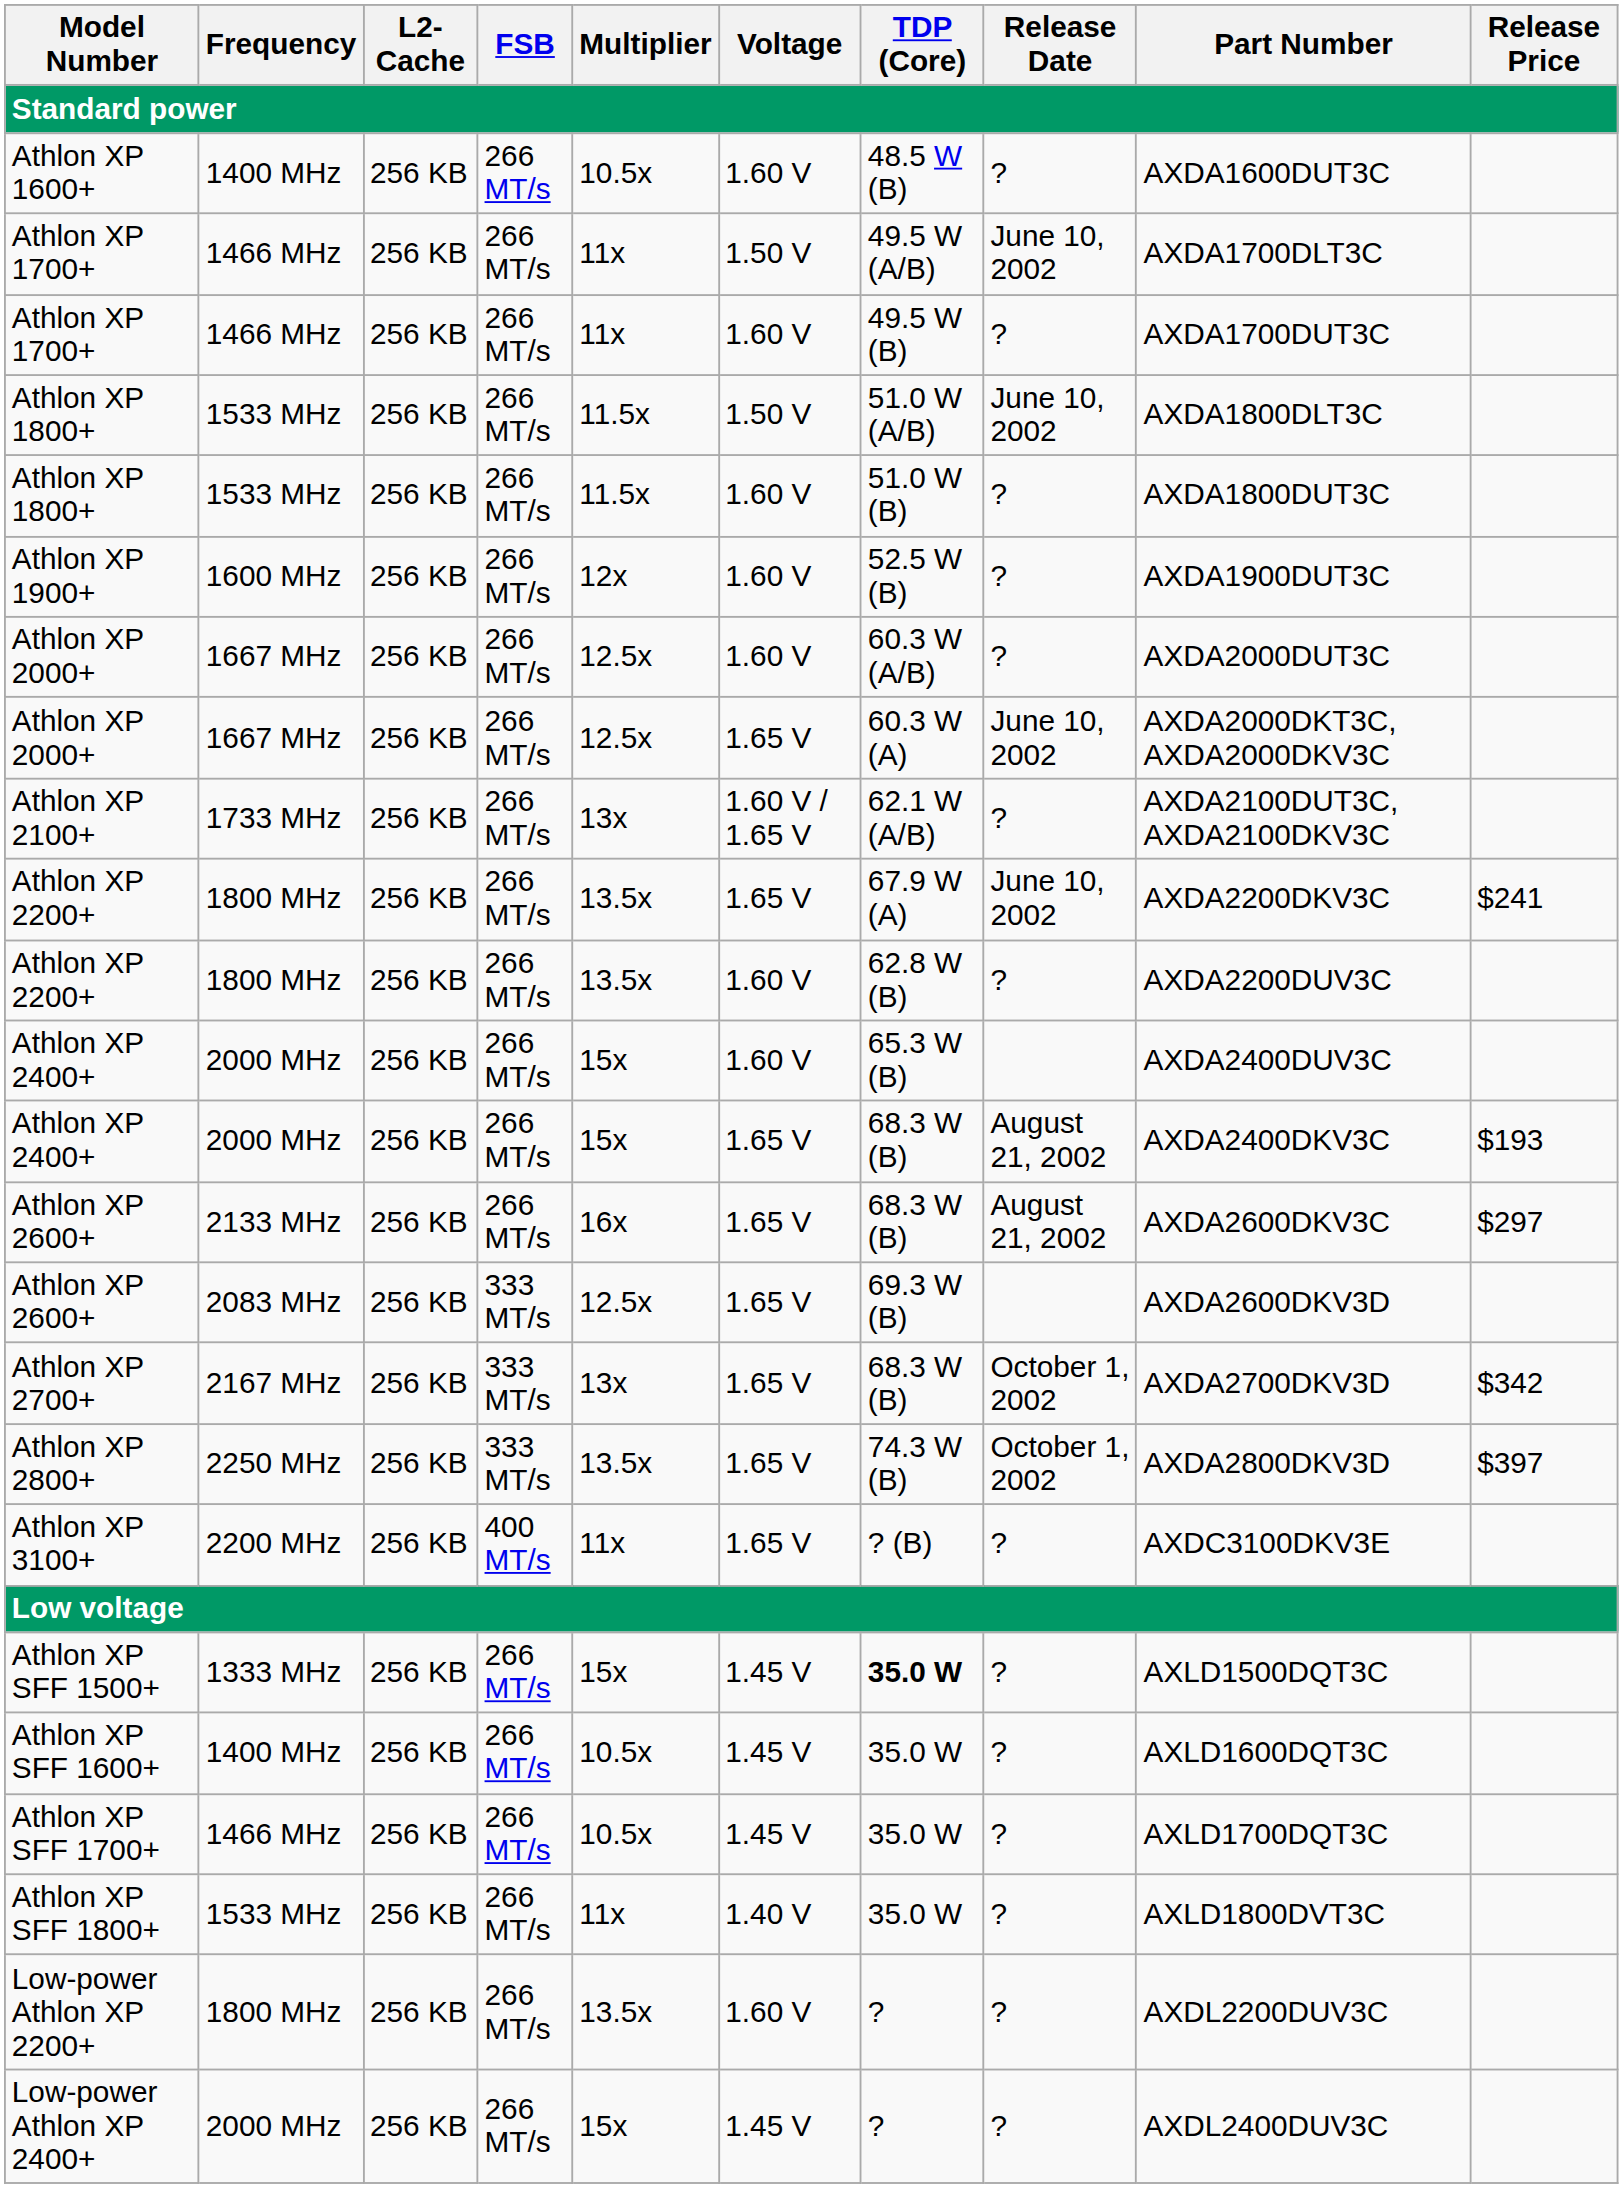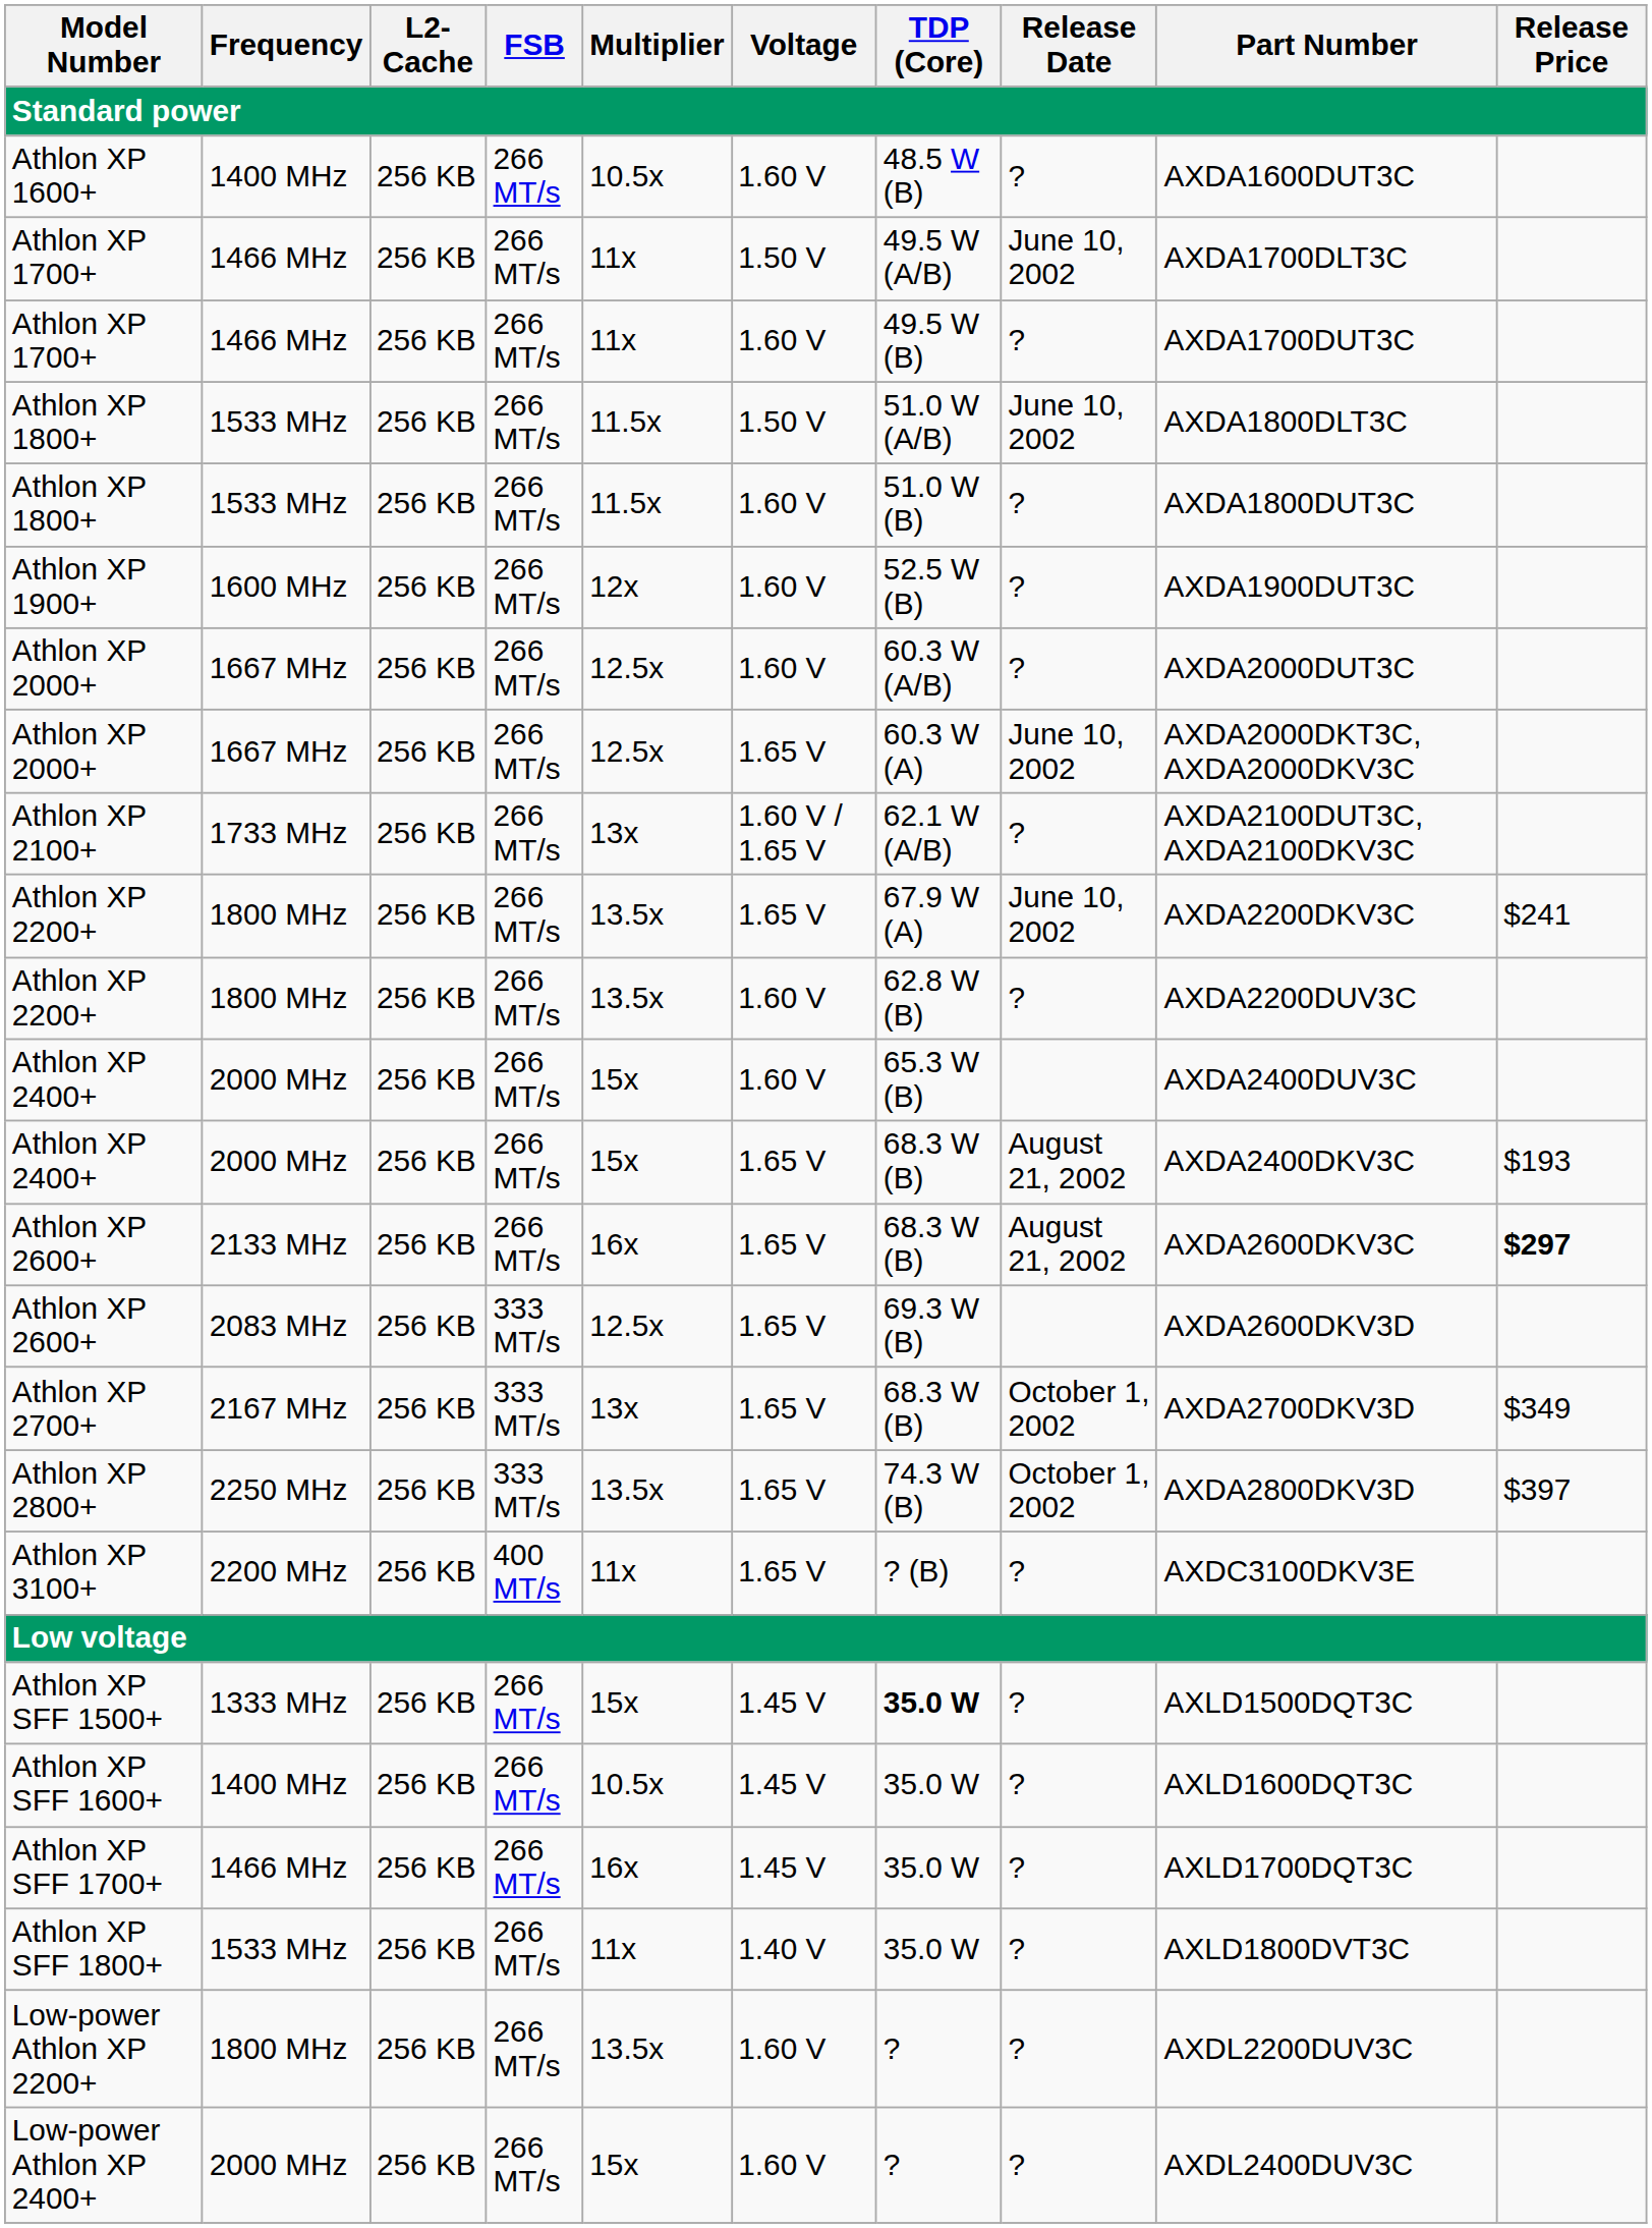 <table class="wikitable">
 <tr>
 <th>Model Number</th>
 <th>Frequency</th>
 <th>L2-Cache</th>
 <th><a href='#'>FSB</a></th>
 <th>Multiplier</th>
 <th>Voltage</th>
 <th><a href='#'>TDP</a> (Core)</th>
 <th>Release Date</th>
 <th>Part Number</th>
 <th>Release Price</th>
 </tr>
 <tr>
 <td align="left" colspan="10" style="background:#009966;color: white"><strong>Standard power</strong></td>
 </tr>
 <tr>
 <td>Athlon XP 1600+</td>
 <td>1400 MHz</td>
 <td>256 KB</td>
 <td>266 <a href='#'>MT/s</a></td>
 <td>10.5x</td>
 <td>1.60 V</td>
 <td>48.5 <a href='#'>W</a> (B)</td>
 <td>?</td>
 <td>AXDA1600DUT3C</td>
 <td></td>
 </tr>
 <tr>
 <td>Athlon XP 1700+</td>
 <td>1466 MHz</td>
 <td>256 KB</td>
 <td>266 MT/s</td>
 <td>11x</td>
 <td>1.50 V</td>
 <td>49.5 W (A/B)</td>
 <td>June 10, 2002</td>
 <td>AXDA1700DLT3C</td>
 <td></td>
 </tr>
 <tr>
 <td>Athlon XP 1700+</td>
 <td>1466 MHz</td>
 <td>256 KB</td>
 <td>266 MT/s</td>
 <td>11x</td>
 <td>1.60 V</td>
 <td>49.5 W (B)</td>
 <td>?</td>
 <td>AXDA1700DUT3C</td>
 <td></td>
 </tr>
 <tr>
 <td>Athlon XP 1800+</td>
 <td>1533 MHz</td>
 <td>256 KB</td>
 <td>266 MT/s</td>
 <td>11.5x</td>
 <td>1.50 V</td>
 <td>51.0 W (A/B)</td>
 <td>June 10, 2002</td>
 <td>AXDA1800DLT3C</td>
 <td></td>
 </tr>
 <tr>
 <td>Athlon XP 1800+</td>
 <td>1533 MHz</td>
 <td>256 KB</td>
 <td>266 MT/s</td>
 <td>11.5x</td>
 <td>1.60 V</td>
 <td>51.0 W (B)</td>
 <td>?</td>
 <td>AXDA1800DUT3C</td>
 <td></td>
 </tr>
 <tr>
 <td>Athlon XP 1900+</td>
 <td>1600 MHz</td>
 <td>256 KB</td>
 <td>266 MT/s</td>
 <td>12x</td>
 <td>1.60 V</td>
 <td>52.5 W (B)</td>
 <td>?</td>
 <td>AXDA1900DUT3C</td>
 <td></td>
 </tr>
 <tr>
 <td>Athlon XP 2000+</td>
 <td>1667 MHz</td>
 <td>256 KB</td>
 <td>266 MT/s</td>
 <td>12.5x</td>
 <td>1.60 V</td>
 <td>60.3 W (A/B)</td>
 <td>?</td>
 <td>AXDA2000DUT3C</td>
 <td></td>
 </tr>
 <tr>
 <td>Athlon XP 2000+</td>
 <td>1667 MHz</td>
 <td>256 KB</td>
 <td>266 MT/s</td>
 <td>12.5x</td>
 <td>1.65 V</td>
 <td>60.3 W (A)</td>
 <td>June 10, 2002</td>
 <td>AXDA2000DKT3C, AXDA2000DKV3C</td>
 <td></td>
 </tr>
 <tr>
 <td>Athlon XP 2100+</td>
 <td>1733 MHz</td>
 <td>256 KB</td>
 <td>266 MT/s</td>
 <td>13x</td>
 <td>1.60 V / 1.65 V</td>
 <td>62.1 W (A/B)</td>
 <td>?</td>
 <td>AXDA2100DUT3C, AXDA2100DKV3C</td>
 <td></td>
 </tr>
 <tr>
 <td>Athlon XP 2200+</td>
 <td>1800 MHz</td>
 <td>256 KB</td>
 <td>266 MT/s</td>
 <td>13.5x</td>
 <td>1.65 V</td>
 <td>67.9 W (A)</td>
 <td>June 10, 2002</td>
 <td>AXDA2200DKV3C</td>
 <td>$241</td>
 </tr>
 <tr>
 <td>Athlon XP 2200+</td>
 <td>1800 MHz</td>
 <td>256 KB</td>
 <td>266 MT/s</td>
 <td>13.5x</td>
 <td>1.60 V</td>
 <td>62.8 W (B)</td>
 <td>?</td>
 <td>AXDA2200DUV3C</td>
 <td></td>
 </tr>
 <tr>
 <td>Athlon XP 2400+</td>
 <td>2000 MHz</td>
 <td>256 KB</td>
 <td>266 MT/s</td>
 <td>15x</td>
 <td>1.60 V</td>
 <td>65.3 W (B)</td>
 <td></td>
 <td>AXDA2400DUV3C</td>
 <td></td>
 </tr>
 <tr>
 <td>Athlon XP 2400+</td>
 <td>2000 MHz</td>
 <td>256 KB</td>
 <td>266 MT/s</td>
 <td>15x</td>
 <td>1.65 V</td>
 <td>68.3 W (B)</td>
 <td>August 21, 2002</td>
 <td>AXDA2400DKV3C</td>
 <td>$193</td>
 </tr>
 <tr>
 <td>Athlon XP 2600+</td>
 <td>2133 MHz</td>
 <td>256 KB</td>
 <td>266 MT/s</td>
 <td>16x</td>
 <td>1.65 V</td>
 <td>68.3 W (B)</td>
 <td>August 21, 2002</td>
 <td>AXDA2600DKV3C</td>
-<td>$297</td>
+<td><strong>$297</strong></td>
 </tr>
 <tr>
 <td>Athlon XP 2600+</td>
 <td>2083 MHz</td>
 <td>256 KB</td>
 <td>333 MT/s</td>
 <td>12.5x</td>
 <td>1.65 V</td>
 <td>69.3 W (B)</td>
 <td></td>
 <td>AXDA2600DKV3D</td>
 <td></td>
 </tr>
 <tr>
 <td>Athlon XP 2700+</td>
 <td>2167 MHz</td>
 <td>256 KB</td>
 <td>333 MT/s</td>
 <td>13x</td>
 <td>1.65 V</td>
 <td>68.3 W (B)</td>
 <td>October 1, 2002</td>
 <td>AXDA2700DKV3D</td>
-<td>$342</td>
+<td>$349</td>
 </tr>
 <tr>
 <td>Athlon XP 2800+</td>
 <td>2250 MHz</td>
 <td>256 KB</td>
 <td>333 MT/s</td>
 <td>13.5x</td>
 <td>1.65 V</td>
 <td>74.3 W (B)</td>
 <td>October 1, 2002</td>
 <td>AXDA2800DKV3D</td>
 <td>$397</td>
 </tr>
 <tr>
 <td>Athlon XP 3100+</td>
 <td>2200 MHz</td>
 <td>256 KB</td>
 <td>400 <a href='#'>MT/s</a></td>
 <td>11x</td>
 <td>1.65 V</td>
 <td>? (B)</td>
 <td>?</td>
 <td>AXDC3100DKV3E</td>
 <td></td>
 </tr>
 <tr>
 <td align="left" colspan="10" style="background:#009966;color: white"><strong>Low voltage</strong></td>
 </tr>
 <tr>
 <td>Athlon XP SFF 1500+</td>
 <td>1333 MHz</td>
 <td>256 KB</td>
 <td>266 <a href='#'>MT/s</a></td>
 <td>15x</td>
 <td>1.45 V</td>
 <td><strong>35.0 W</strong></td>
 <td>?</td>
 <td>AXLD1500DQT3C</td>
 <td></td>
 </tr>
 <tr>
 <td>Athlon XP SFF 1600+</td>
 <td>1400 MHz</td>
 <td>256 KB</td>
 <td>266 <a href='#'>MT/s</a></td>
 <td>10.5x</td>
 <td>1.45 V</td>
 <td>35.0 W</td>
 <td>?</td>
 <td>AXLD1600DQT3C</td>
 <td></td>
 </tr>
 <tr>
 <td>Athlon XP SFF 1700+</td>
 <td>1466 MHz</td>
 <td>256 KB</td>
 <td>266 <a href='#'>MT/s</a></td>
-<td>10.5x</td>
+<td>16x</td>
 <td>1.45 V</td>
 <td>35.0 W</td>
 <td>?</td>
 <td>AXLD1700DQT3C</td>
 <td></td>
 </tr>
 <tr>
 <td>Athlon XP SFF 1800+</td>
 <td>1533 MHz</td>
 <td>256 KB</td>
 <td>266 MT/s</td>
 <td>11x</td>
 <td>1.40 V</td>
 <td>35.0 W</td>
 <td>?</td>
 <td>AXLD1800DVT3C</td>
 <td></td>
 </tr>
 <tr>
 <td>Low-power Athlon XP 2200+</td>
 <td>1800 MHz</td>
 <td>256 KB</td>
 <td>266 MT/s</td>
 <td>13.5x</td>
 <td>1.60 V</td>
 <td>?</td>
 <td>?</td>
 <td>AXDL2200DUV3C</td>
 <td></td>
 </tr>
 <tr>
 <td>Low-power Athlon XP 2400+</td>
 <td>2000 MHz</td>
 <td>256 KB</td>
 <td>266 MT/s</td>
 <td>15x</td>
-<td>1.45 V</td>
+<td>1.60 V</td>
 <td>?</td>
 <td>?</td>
 <td>AXDL2400DUV3C</td>
 <td></td>
 </tr>
 </table>
